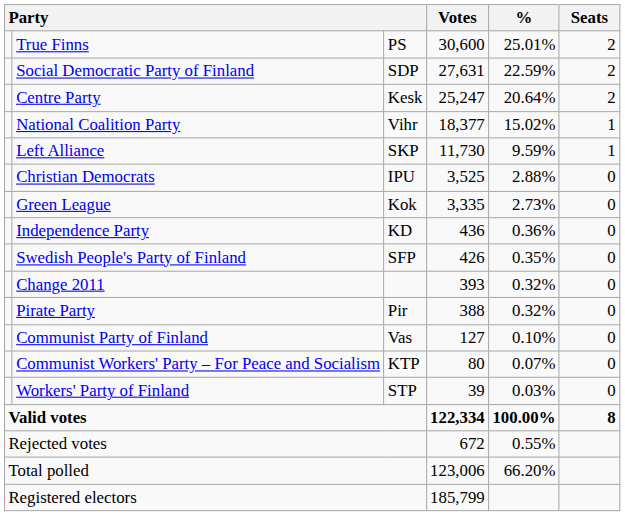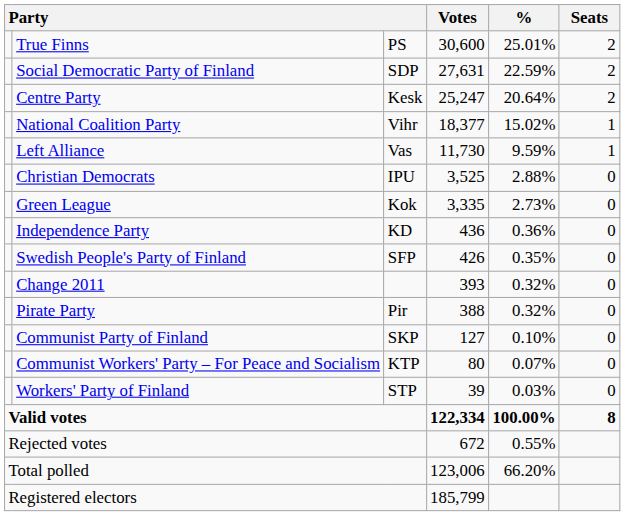 <table class="wikitable" border="1" style="text-align:right;">
 <tr>
 <th style="text-align:left;" colspan=3>Party</th>
 <th align=center width="50">Votes</th>
 <th align=center width="50">%</th>
 <th align=center width="50">Seats</th>
 </tr>
 <tr>
 <td></td>
 <td align=left><a href='#'>True Finns</a></td>
 <td align=left>PS</td>
 <td>30,600</td>
 <td>25.01%</td>
 <td>2</td>
 </tr>
 <tr>
 <td></td>
 <td align=left style="white-space: nowrap;"><a href='#'>Social Democratic Party of Finland</a></td>
 <td align=left>SDP</td>
 <td>27,631</td>
 <td>22.59%</td>
 <td>2</td>
 </tr>
 <tr>
 <td></td>
 <td align=left><a href='#'>Centre Party</a></td>
 <td align=left>Kesk</td>
 <td>25,247</td>
 <td>20.64%</td>
 <td>2</td>
 </tr>
 <tr>
 <td></td>
 <td align=left><a href='#'>National Coalition Party</a></td>
 <td align=left>Vihr</td>
 <td>18,377</td>
 <td>15.02%</td>
 <td>1</td>
 </tr>
 <tr>
 <td></td>
 <td align=left><a href='#'>Left Alliance</a></td>
-<td align=left>SKP</td>
+<td align=left>Vas</td>
 <td>11,730</td>
 <td>9.59%</td>
 <td>1</td>
 </tr>
 <tr>
 <td></td>
 <td align=left><a href='#'>Christian Democrats</a></td>
 <td align=left>IPU</td>
 <td>3,525</td>
 <td>2.88%</td>
 <td>0</td>
 </tr>
 <tr>
 <td></td>
 <td align=left><a href='#'>Green League</a></td>
 <td align=left>Kok</td>
 <td>3,335</td>
 <td>2.73%</td>
 <td>0</td>
 </tr>
 <tr>
 <td></td>
 <td align=left><a href='#'>Independence Party</a></td>
 <td align=left>KD</td>
 <td>436</td>
 <td>0.36%</td>
 <td>0</td>
 </tr>
 <tr>
 <td></td>
 <td align=left><a href='#'>Swedish People's Party of Finland</a></td>
 <td align=left>SFP</td>
 <td>426</td>
 <td>0.35%</td>
 <td>0</td>
 </tr>
 <tr>
 <td></td>
 <td align=left><a href='#'>Change 2011</a></td>
 <td align=left></td>
 <td>393</td>
 <td>0.32%</td>
 <td>0</td>
 </tr>
 <tr>
 <td></td>
 <td align=left><a href='#'>Pirate Party</a></td>
 <td align=left>Pir</td>
 <td>388</td>
 <td>0.32%</td>
 <td>0</td>
 </tr>
 <tr>
 <td></td>
 <td align=left><a href='#'>Communist Party of Finland</a></td>
-<td align=left>Vas</td>
+<td align=left>SKP</td>
 <td>127</td>
 <td>0.10%</td>
 <td>0</td>
 </tr>
 <tr>
 <td></td>
 <td align=left><a href='#'>Communist Workers' Party – For Peace and Socialism</a></td>
 <td align=left>KTP</td>
 <td>80</td>
 <td>0.07%</td>
 <td>0</td>
 </tr>
 <tr>
 <td></td>
 <td align=left><a href='#'>Workers' Party of Finland</a></td>
 <td align=left>STP</td>
 <td>39</td>
 <td>0.03%</td>
 <td>0</td>
 </tr>
 <tr style="font-weight:bold">
 <td align=left colspan=3>Valid votes</td>
 <td>122,334</td>
 <td>100.00%</td>
 <td>8</td>
 </tr>
 <tr>
 <td align=left colspan=3>Rejected votes</td>
 <td>672</td>
 <td>0.55%</td>
 <td></td>
 </tr>
 <tr>
 <td align=left colspan=3>Total polled</td>
 <td>123,006</td>
 <td>66.20%</td>
 <td></td>
 </tr>
 <tr>
 <td align=left colspan=3>Registered electors</td>
 <td>185,799</td>
 <td></td>
 <td></td>
 </tr>
 </table>
